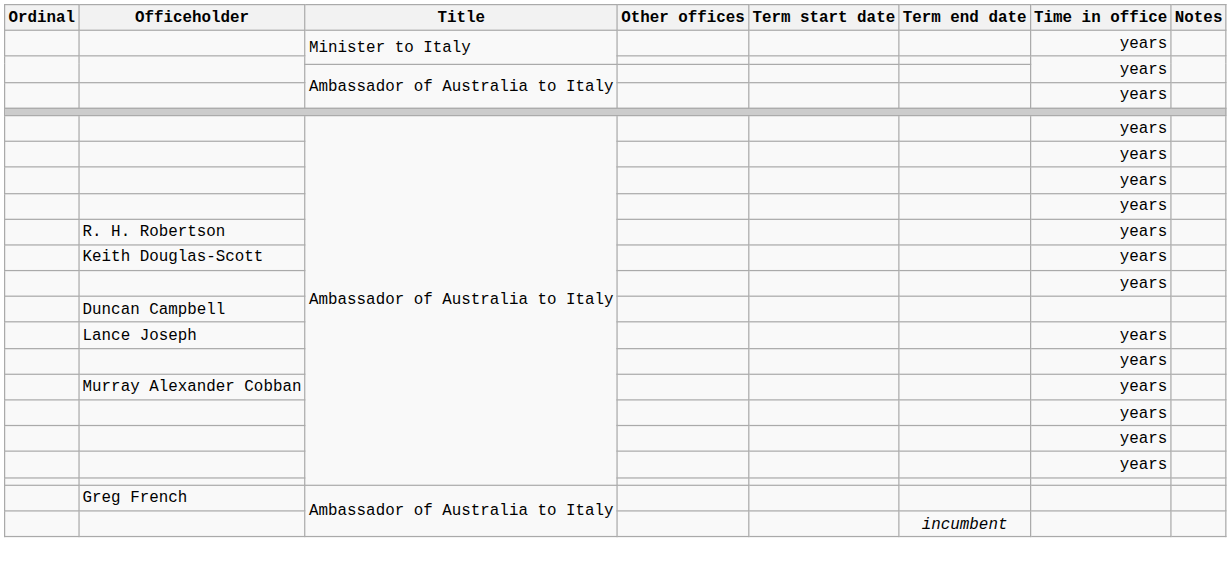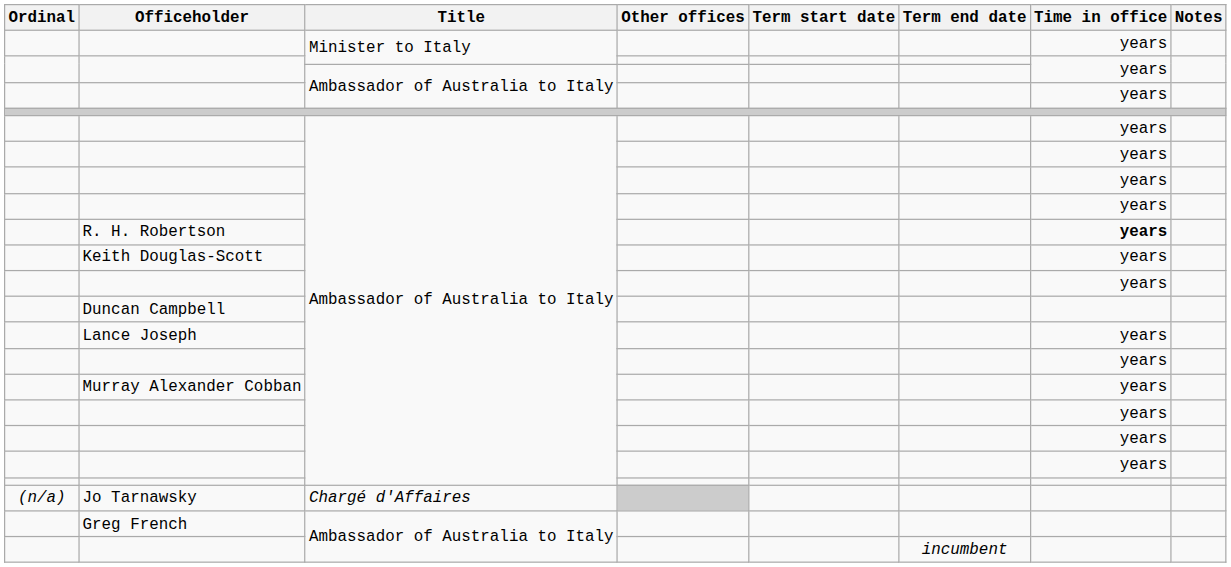 <table class='wikitable sortable'>
 <tr>
 <th>Ordinal</th>
 <th>Officeholder</th>
 <th>Title</th>
 <th>Other offices</th>
 <th>Term start date</th>
 <th>Term end date</th>
 <th>Time in office</th>
 <th>Notes</th>
 </tr>
 <tr>
 <td align=center></td>
 <td></td>
 <td rowspan=2>Minister to Italy</td>
 <td></td>
 <td align=center></td>
 <td align=center></td>
 <td align=right> years</td>
 <td></td>
 </tr>
 <tr>
 <td rowspan=2 align=center></td>
 <td rowspan=2></td>
 <td></td>
 <td align=center></td>
 <td align=center></td>
 <td rowspan=2 align=right> years</td>
 <td rowspan=2></td>
 </tr>
 <tr>
 <td rowspan=2>Ambassador of Australia to Italy</td>
 <td></td>
 <td align=center></td>
 <td align=center></td>
 </tr>
 <tr>
 <td align=center></td>
 <td></td>
 <td></td>
 <td align=center></td>
 <td align=center></td>
 <td align=right> years</td>
 <td></td>
 </tr>
 <tr>
 <th colspan=8 style="background: #cccccc;"></th>
 </tr>
 <tr>
 <td align=center></td>
 <td></td>
 <td rowspan=15>Ambassador of Australia to Italy</td>
 <td></td>
 <td align=center></td>
 <td align=center></td>
 <td align=right> years</td>
 <td></td>
 </tr>
 <tr>
 <td align=center></td>
 <td></td>
 <td></td>
 <td align=center></td>
 <td align=center></td>
 <td align=right> years</td>
 <td></td>
 </tr>
 <tr>
 <td align=center></td>
 <td></td>
 <td></td>
 <td align=center></td>
 <td align=center></td>
 <td align=right> years</td>
 <td></td>
 </tr>
 <tr>
 <td align=center></td>
 <td></td>
 <td></td>
 <td align=center></td>
 <td align=center></td>
 <td align=right> years</td>
 <td></td>
 </tr>
 <tr>
 <td align=center></td>
 <td>R. H. Robertson</td>
 <td></td>
 <td align=center></td>
 <td align=center></td>
-<td align=right> years</td>
+<td align=right><strong> years</strong></td>
 <td></td>
 </tr>
 <tr>
 <td align=center></td>
 <td>Keith Douglas-Scott</td>
 <td></td>
 <td align=center></td>
 <td align=center></td>
 <td align=right> years</td>
 <td></td>
 </tr>
 <tr>
 <td align=center></td>
 <td></td>
 <td></td>
 <td align=center></td>
 <td align=center></td>
 <td align=right> years</td>
 <td></td>
 </tr>
 <tr>
 <td align=center></td>
 <td>Duncan Campbell</td>
 <td></td>
 <td align=center></td>
 <td align=center></td>
 <td align=right></td>
 <td></td>
 </tr>
 <tr>
 <td align=center></td>
 <td>Lance Joseph</td>
 <td></td>
 <td align=center></td>
 <td align=center></td>
 <td align=right> years</td>
 <td></td>
 </tr>
 <tr>
 <td align=center></td>
 <td></td>
 <td></td>
 <td align=center></td>
 <td align=center></td>
 <td align=right> years</td>
 <td></td>
 </tr>
 <tr>
 <td align=center></td>
 <td>Murray Alexander Cobban</td>
 <td></td>
 <td align=center></td>
 <td align=center></td>
 <td align=right> years</td>
 <td></td>
 </tr>
 <tr>
 <td align=center></td>
 <td></td>
 <td></td>
 <td align=center></td>
 <td align=center></td>
 <td align=right> years</td>
 <td></td>
 </tr>
 <tr>
 <td align=center></td>
 <td></td>
 <td></td>
 <td align=center></td>
 <td align=center></td>
 <td align=right> years</td>
 <td></td>
 </tr>
 <tr>
 <td align=center></td>
 <td></td>
 <td></td>
 <td align=center></td>
 <td align=center></td>
 <td align=right> years</td>
 <td></td>
 </tr>
 <tr>
 <td align=center></td>
 <td></td>
 <td></td>
 <td align=center></td>
 <td align=center></td>
 <td align=right></td>
 <td></td>
 </tr>
 <tr>
+<td align=center><em>(n/a)</em></td>
+<td>Jo Tarnawsky</td>
+<td><em>Chargé d'Affaires</em></td>
+<th style="background: #cccccc;"></th>
+<td align=center></td>
+<td align=center></td>
+<td align=right></td>
+<td></td>
+</tr>
+<tr>
 <td align=center></td>
 <td>Greg French</td>
 <td rowspan=2>Ambassador of Australia to Italy</td>
 <td></td>
 <td align=center></td>
 <td align=center></td>
 <td align=right></td>
 <td></td>
 </tr>
 <tr>
 <td align=center></td>
 <td></td>
 <td></td>
 <td align=center></td>
 <td align=center><em>incumbent</em></td>
 <td align=right></td>
 <td></td>
 </tr>
 </table>
